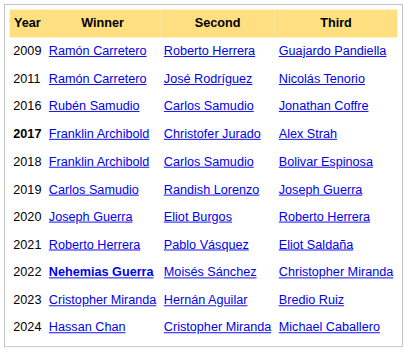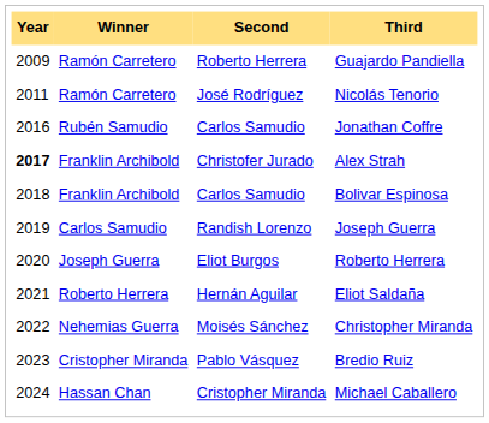 <table cellpadding="4" cellspacing="0"  style="border: 1px solid silver; color: black; margin: 0 0 0.5em 0; background-color: white; padding: 5px; text-align: left; font-size:85%; vertical-align: top; line-height:1.6em;">
 <tr>
 <th scope=col; align="center" bgcolor="FFDF80">Year</th>
 <th scope=col; align="center" bgcolor="FFDF80">Winner</th>
 <th scope=col; align="center" bgcolor="FFDF80">Second</th>
 <th scope=col; align="center" bgcolor="FFDF80">Third</th>
 </tr>
 <tr>
 <td>2009</td>
 <td><a href='#'>Ramón Carretero</a></td>
 <td><a href='#'>Roberto Herrera</a></td>
 <td><a href='#'>Guajardo Pandiella</a></td>
 </tr>
 <tr>
 <td>2011</td>
 <td><a href='#'>Ramón Carretero</a></td>
 <td><a href='#'>José Rodríguez</a></td>
 <td><a href='#'>Nicolás Tenorio</a></td>
 </tr>
 <tr>
 <td>2016</td>
 <td><a href='#'>Rubén Samudio</a></td>
 <td><a href='#'>Carlos Samudio</a></td>
 <td><a href='#'>Jonathan Coffre</a></td>
 </tr>
 <tr>
 <td><strong>2017</strong></td>
 <td><a href='#'>Franklin Archibold</a></td>
 <td><a href='#'>Christofer Jurado</a></td>
 <td><a href='#'>Alex Strah</a></td>
 </tr>
 <tr>
 <td>2018</td>
 <td><a href='#'>Franklin Archibold</a></td>
 <td><a href='#'>Carlos Samudio</a></td>
 <td><a href='#'>Bolivar Espinosa</a></td>
 </tr>
 <tr>
 <td>2019</td>
 <td><a href='#'>Carlos Samudio</a></td>
 <td><a href='#'>Randish Lorenzo</a></td>
 <td><a href='#'>Joseph Guerra</a></td>
 </tr>
 <tr>
 <td>2020</td>
 <td><a href='#'>Joseph Guerra</a></td>
 <td><a href='#'>Eliot Burgos</a></td>
 <td><a href='#'>Roberto Herrera</a></td>
 </tr>
 <tr>
 <td>2021</td>
 <td><a href='#'>Roberto Herrera</a></td>
-<td><a href='#'>Pablo Vásquez</a></td>
+<td><a href='#'>Hernán Aguilar</a></td>
 <td><a href='#'>Eliot Saldaña</a></td>
 </tr>
 <tr>
 <td>2022</td>
-<td><strong><a href='#'>Nehemias Guerra</a></strong></td>
+<td><a href='#'>Nehemias Guerra</a></td>
 <td><a href='#'>Moisés Sánchez</a></td>
 <td><a href='#'>Christopher Miranda</a></td>
 </tr>
 <tr>
 <td>2023</td>
 <td><a href='#'>Cristopher Miranda</a></td>
-<td><a href='#'>Hernán Aguilar</a></td>
+<td><a href='#'>Pablo Vásquez</a></td>
 <td><a href='#'>Bredio Ruiz</a></td>
 </tr>
 <tr>
 <td>2024</td>
 <td><a href='#'>Hassan Chan</a></td>
 <td><a href='#'>Cristopher Miranda</a></td>
 <td><a href='#'>Michael Caballero</a></td>
 </tr>
 </table>
